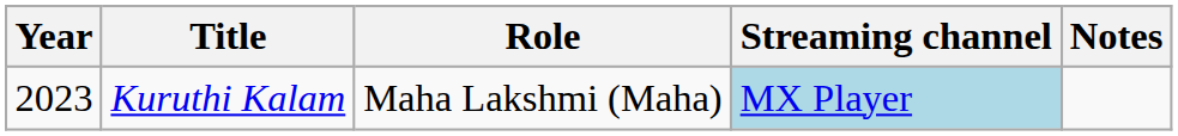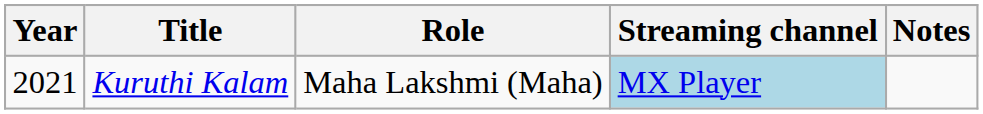 <table class="wikitable sortable">
 <tr style="background:#ccc; text-align:center;">
 <th>Year</th>
 <th>Title</th>
 <th>Role</th>
 <th>Streaming channel</th>
 <th class="unsortable">Notes</th>
 </tr>
 <tr>
-<td>2023</td>
+<td>2021</td>
 <td><em><a href='#'>Kuruthi Kalam</a></em></td>
 <td>Maha Lakshmi (Maha)</td>
 <td style="background: lightblue;"><a href='#'>MX Player</a></td>
 <td></td>
 </tr>
 </table>
